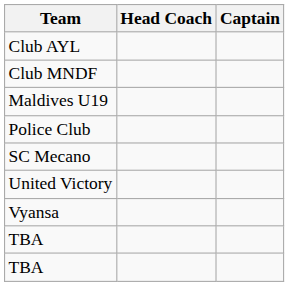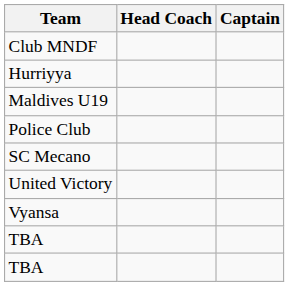 <table class="wikitable sortable" style="text-align: left;">
 <tr>
 <th>Team</th>
 <th>Head Coach</th>
 <th>Captain</th>
 </tr>
 <tr>
-<td>Club AYL</td>
+<td>Club MNDF</td>
 <td></td>
 <td></td>
 </tr>
 <tr>
-<td>Club MNDF</td>
+<td>Hurriyya</td>
 <td></td>
 <td></td>
 </tr>
 <tr>
 <td>Maldives U19</td>
 <td></td>
 <td></td>
 </tr>
 <tr>
 <td>Police Club</td>
 <td></td>
 <td></td>
 </tr>
 <tr>
 <td>SC Mecano</td>
 <td></td>
 <td></td>
 </tr>
 <tr>
 <td>United Victory</td>
 <td></td>
 <td></td>
 </tr>
 <tr>
 <td>Vyansa</td>
 <td></td>
 <td></td>
 </tr>
 <tr>
 <td>TBA</td>
 <td></td>
 <td></td>
 </tr>
 <tr>
 <td>TBA</td>
 <td></td>
 <td></td>
 </tr>
 </table>
